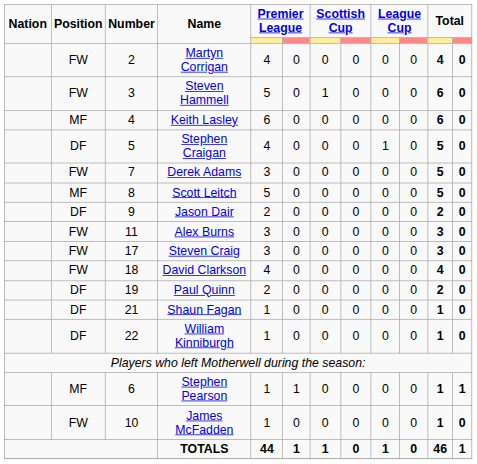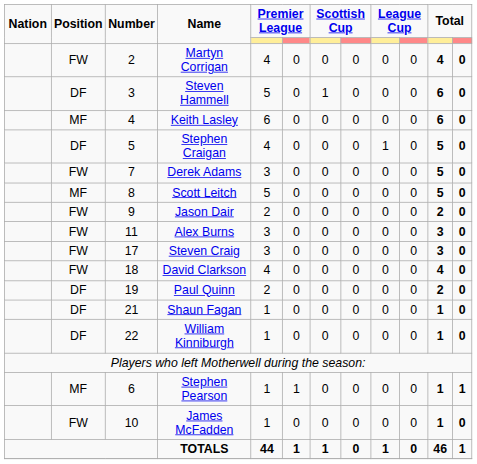 <table class="wikitable" style="font-size: 100%; text-align: center;">
 <tr>
 <td rowspan="2" width="10%" align="center"><strong>Nation</strong></td>
 <td rowspan="2" width="10%" align="center"><strong>Position</strong></td>
 <td rowspan="2" width="10%" align="center"><strong>Number</strong></td>
 <td rowspan="2" width="20%" align="center"><strong>Name</strong></td>
 <td colspan="2" align="center"><strong><a href='#'>Premier League</a></strong></td>
 <td colspan="2" align="center"><strong><a href='#'>Scottish Cup</a></strong></td>
 <td colspan="2" align="center"><strong><a href='#'>League Cup</a></strong></td>
 <td colspan="2" align="center"><strong>Total </strong></td>
 </tr>
 <tr>
 <th width=60 style="background: #FFEE99"></th>
 <th width=60 style="background: #FF8888"></th>
 <th width=60 style="background: #FFEE99"></th>
 <th width=60 style="background: #FF8888"></th>
 <th width=60 style="background: #FFEE99"></th>
 <th width=60 style="background: #FF8888"></th>
 <th width=60 style="background: #FFEE99"></th>
 <th width=60 style="background: #FF8888"></th>
 </tr>
 <tr>
 <td></td>
 <td>FW</td>
 <td>2</td>
 <td><a href='#'>Martyn Corrigan</a></td>
 <td>4</td>
 <td>0</td>
 <td>0</td>
 <td>0</td>
 <td>0</td>
 <td>0</td>
 <td><strong>4</strong></td>
 <td><strong>0</strong></td>
 </tr>
 <tr>
 <td></td>
-<td>FW</td>
+<td>DF</td>
 <td>3</td>
 <td><a href='#'>Steven Hammell</a></td>
 <td>5</td>
 <td>0</td>
 <td>1</td>
 <td>0</td>
 <td>0</td>
 <td>0</td>
 <td><strong>6</strong></td>
 <td><strong>0</strong></td>
 </tr>
 <tr>
 <td></td>
 <td>MF</td>
 <td>4</td>
 <td><a href='#'>Keith Lasley</a></td>
 <td>6</td>
 <td>0</td>
 <td>0</td>
 <td>0</td>
 <td>0</td>
 <td>0</td>
 <td><strong>6</strong></td>
 <td><strong>0</strong></td>
 </tr>
 <tr>
 <td></td>
 <td>DF</td>
 <td>5</td>
 <td><a href='#'>Stephen Craigan</a></td>
 <td>4</td>
 <td>0</td>
 <td>0</td>
 <td>0</td>
 <td>1</td>
 <td>0</td>
 <td><strong>5</strong></td>
 <td><strong>0</strong></td>
 </tr>
 <tr>
 <td></td>
 <td>FW</td>
 <td>7</td>
 <td><a href='#'>Derek Adams</a></td>
 <td>3</td>
 <td>0</td>
 <td>0</td>
 <td>0</td>
 <td>0</td>
 <td>0</td>
 <td><strong>5</strong></td>
 <td><strong>0</strong></td>
 </tr>
 <tr>
 <td></td>
 <td>MF</td>
 <td>8</td>
 <td><a href='#'>Scott Leitch</a></td>
 <td>5</td>
 <td>0</td>
 <td>0</td>
 <td>0</td>
 <td>0</td>
 <td>0</td>
 <td><strong>5</strong></td>
 <td><strong>0</strong></td>
 </tr>
 <tr>
 <td></td>
-<td>DF</td>
+<td>FW</td>
 <td>9</td>
 <td><a href='#'>Jason Dair</a></td>
 <td>2</td>
 <td>0</td>
 <td>0</td>
 <td>0</td>
 <td>0</td>
 <td>0</td>
 <td><strong>2</strong></td>
 <td><strong>0</strong></td>
 </tr>
 <tr>
 <td></td>
 <td>FW</td>
 <td>11</td>
 <td><a href='#'>Alex Burns</a></td>
 <td>3</td>
 <td>0</td>
 <td>0</td>
 <td>0</td>
 <td>0</td>
 <td>0</td>
 <td><strong>3</strong></td>
 <td><strong>0</strong></td>
 </tr>
 <tr>
 <td></td>
 <td>FW</td>
 <td>17</td>
 <td><a href='#'>Steven Craig</a></td>
 <td>3</td>
 <td>0</td>
 <td>0</td>
 <td>0</td>
 <td>0</td>
 <td>0</td>
 <td><strong>3</strong></td>
 <td><strong>0</strong></td>
 </tr>
 <tr>
 <td></td>
 <td>FW</td>
 <td>18</td>
 <td><a href='#'>David Clarkson</a></td>
 <td>4</td>
 <td>0</td>
 <td>0</td>
 <td>0</td>
 <td>0</td>
 <td>0</td>
 <td><strong>4</strong></td>
 <td><strong>0</strong></td>
 </tr>
 <tr>
 <td></td>
 <td>DF</td>
 <td>19</td>
 <td><a href='#'>Paul Quinn</a></td>
 <td>2</td>
 <td>0</td>
 <td>0</td>
 <td>0</td>
 <td>0</td>
 <td>0</td>
 <td><strong>2</strong></td>
 <td><strong>0</strong></td>
 </tr>
 <tr>
 <td></td>
 <td>DF</td>
 <td>21</td>
 <td><a href='#'>Shaun Fagan</a></td>
 <td>1</td>
 <td>0</td>
 <td>0</td>
 <td>0</td>
 <td>0</td>
 <td>0</td>
 <td><strong>1</strong></td>
 <td><strong>0</strong></td>
 </tr>
 <tr>
 <td></td>
 <td>DF</td>
 <td>22</td>
 <td><a href='#'>William Kinniburgh</a></td>
 <td>1</td>
 <td>0</td>
 <td>0</td>
 <td>0</td>
 <td>0</td>
 <td>0</td>
 <td><strong>1</strong></td>
 <td><strong>0</strong></td>
 </tr>
 <tr>
 <td colspan="14"><em>Players who left Motherwell during the season:</em></td>
 </tr>
 <tr>
 <td></td>
 <td>MF</td>
 <td>6</td>
 <td><a href='#'>Stephen Pearson</a></td>
 <td>1</td>
 <td>1</td>
 <td>0</td>
 <td>0</td>
 <td>0</td>
 <td>0</td>
 <td><strong>1</strong></td>
 <td><strong>1</strong></td>
 </tr>
 <tr>
 <td></td>
 <td>FW</td>
 <td>10</td>
 <td><a href='#'>James McFadden</a></td>
 <td>1</td>
 <td>0</td>
 <td>0</td>
 <td>0</td>
 <td>0</td>
 <td>0</td>
 <td><strong>1</strong></td>
 <td><strong>0</strong></td>
 </tr>
 <tr>
 <td colspan="3"></td>
 <td><strong>TOTALS</strong></td>
 <td><strong>44</strong></td>
 <td><strong>1</strong></td>
 <td><strong>1</strong></td>
 <td><strong>0</strong></td>
 <td><strong>1</strong></td>
 <td><strong>0</strong></td>
 <td><strong>46</strong></td>
 <td><strong>1</strong></td>
 </tr>
 <tr>
 </tr>
 </table>
